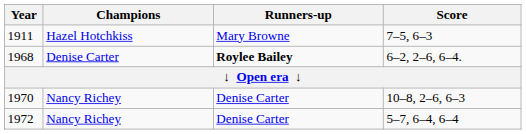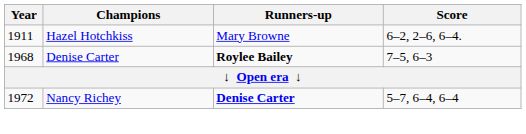 <table class="wikitable">
 <tr>
 <th style="width:40px">Year</th>
 <th style="width:200px">Champions</th>
 <th style="width:200px">Runners-up</th>
 <th style="width:160px" class="unsortable">Score</th>
 </tr>
 <tr>
 <td>1911</td>
 <td> <a href='#'>Hazel Hotchkiss</a></td>
 <td> <a href='#'>Mary Browne</a></td>
-<td>7–5, 6–3</td>
+<td>6–2, 2–6, 6–4.</td>
 </tr>
 <tr>
 <td>1968</td>
 <td> <a href='#'>Denise Carter</a></td>
 <td><strong> Roylee Bailey</strong></td>
-<td>6–2, 2–6, 6–4.</td>
+<td>7–5, 6–3</td>
 </tr>
 <tr>
 <th colspan=4 align=center>↓  <a href='#'>Open era</a>  ↓</th>
 </tr>
 <tr>
-<td>1970</td>
-<td> <a href='#'>Nancy Richey</a></td>
-<td> <a href='#'>Denise Carter</a></td>
-<td>10–8, 2–6, 6–3</td>
-</tr>
-<tr>
 <td>1972</td>
 <td> <a href='#'>Nancy Richey</a></td>
-<td> <a href='#'>Denise Carter</a></td>
+<td><strong> <a href='#'>Denise Carter</a></strong></td>
 <td>5–7, 6–4, 6–4</td>
 </tr>
 </table>
